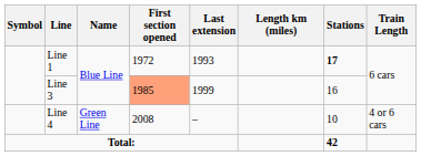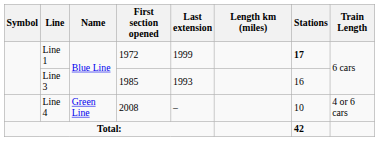 <table class="wikitable">
 <tr>
 <th>Symbol</th>
 <th>Line</th>
 <th>Name</th>
 <th>First section<br>opened</th>
 <th>Last<br>extension</th>
 <th>Length km (miles)</th>
 <th>Stations</th>
 <th>Train<br>Length</th>
 </tr>
 <tr>
 <td rowspan=2 style="text-align:center;"></td>
 <td>Line 1</td>
 <td rowspan=2><a href='#'>Blue Line</a></td>
 <td>1972</td>
-<td>1993</td>
+<td>1999</td>
 <td></td>
 <td><strong>17</strong></td>
 <td rowspan="2">6 cars</td>
 </tr>
 <tr>
 <td>Line 3</td>
-<td style="background: lightsalmon;">1985</td>
-<td>1999</td>
+<td>1985</td>
+<td>1993</td>
 <td></td>
 <td>16</td>
 </tr>
 <tr>
 <td style="text-align:center;"></td>
 <td>Line 4</td>
 <td><a href='#'>Green Line</a></td>
 <td>2008</td>
 <td>–</td>
 <td></td>
 <td>10</td>
 <td>4 or 6 cars</td>
 </tr>
 <tr>
 <td colspan=5 style="text-align:center;"><strong>Total:</strong></td>
 <td><strong></strong></td>
 <td><strong>42</strong></td>
 <td></td>
 </tr>
 </table>
